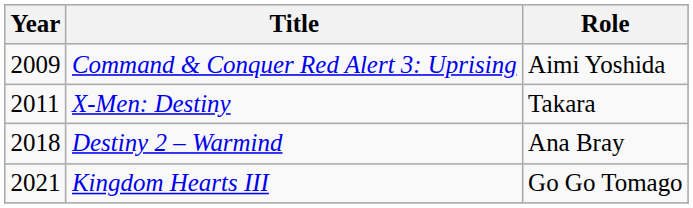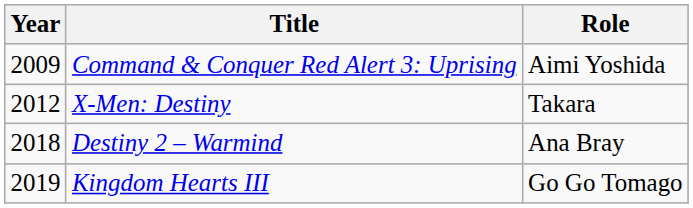 <table class="wikitable sortable">
 <tr>
 <th>Year</th>
 <th>Title</th>
 <th>Role</th>
 </tr>
 <tr>
 <td>2009</td>
 <td><em><a href='#'>Command & Conquer Red Alert 3: Uprising</a></em></td>
 <td>Aimi Yoshida</td>
 </tr>
 <tr>
-<td>2011</td>
+<td>2012</td>
 <td><em><a href='#'>X-Men: Destiny</a></em></td>
 <td>Takara</td>
 </tr>
 <tr>
 <td>2018</td>
 <td><em><a href='#'>Destiny 2 – Warmind</a></em></td>
 <td>Ana Bray</td>
 </tr>
 <tr>
-<td>2021</td>
+<td>2019</td>
 <td><em><a href='#'>Kingdom Hearts III</a></em></td>
 <td>Go Go Tomago</td>
 </tr>
 </table>
